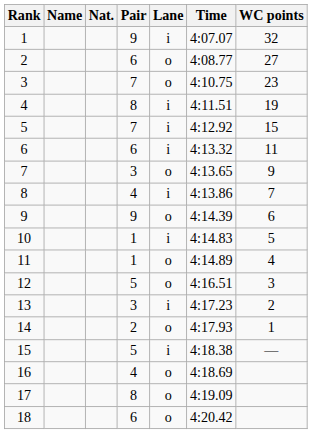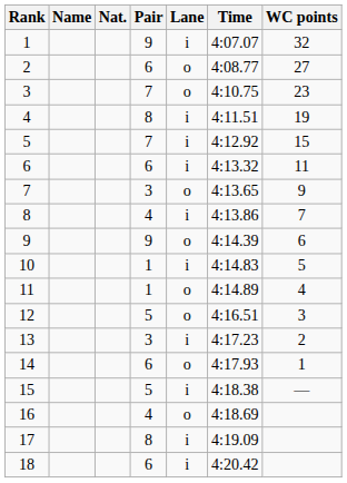 <table class="wikitable sortable" style="text-align:center">
 <tr>
 <th>Rank</th>
 <th>Name</th>
 <th>Nat.</th>
 <th>Pair</th>
 <th>Lane</th>
 <th>Time</th>
 <th>WC points</th>
 </tr>
 <tr>
 <td>1</td>
 <td align=left></td>
 <td></td>
 <td>9</td>
 <td>i</td>
 <td>4:07.07</td>
 <td>32</td>
 </tr>
 <tr>
 <td>2</td>
 <td align=left></td>
 <td></td>
 <td>6</td>
 <td>o</td>
 <td>4:08.77</td>
 <td>27</td>
 </tr>
 <tr>
 <td>3</td>
 <td align=left></td>
 <td></td>
 <td>7</td>
 <td>o</td>
 <td>4:10.75</td>
 <td>23</td>
 </tr>
 <tr>
 <td>4</td>
 <td align=left></td>
 <td></td>
 <td>8</td>
 <td>i</td>
 <td>4:11.51</td>
 <td>19</td>
 </tr>
 <tr>
 <td>5</td>
 <td align=left></td>
 <td></td>
 <td>7</td>
 <td>i</td>
 <td>4:12.92</td>
 <td>15</td>
 </tr>
 <tr>
 <td>6</td>
 <td align=left></td>
 <td></td>
 <td>6</td>
 <td>i</td>
 <td>4:13.32</td>
 <td>11</td>
 </tr>
 <tr>
 <td>7</td>
 <td align=left></td>
 <td></td>
 <td>3</td>
 <td>o</td>
 <td>4:13.65</td>
 <td>9</td>
 </tr>
 <tr>
 <td>8</td>
 <td align=left></td>
 <td></td>
 <td>4</td>
 <td>i</td>
 <td>4:13.86</td>
 <td>7</td>
 </tr>
 <tr>
 <td>9</td>
 <td align=left></td>
 <td></td>
 <td>9</td>
 <td>o</td>
 <td>4:14.39</td>
 <td>6</td>
 </tr>
 <tr>
 <td>10</td>
 <td align=left></td>
 <td></td>
 <td>1</td>
 <td>i</td>
 <td>4:14.83</td>
 <td>5</td>
 </tr>
 <tr>
 <td>11</td>
 <td align=left></td>
 <td></td>
 <td>1</td>
 <td>o</td>
 <td>4:14.89</td>
 <td>4</td>
 </tr>
 <tr>
 <td>12</td>
 <td align=left></td>
 <td></td>
 <td>5</td>
 <td>o</td>
 <td>4:16.51</td>
 <td>3</td>
 </tr>
 <tr>
 <td>13</td>
 <td align=left></td>
 <td></td>
 <td>3</td>
 <td>i</td>
 <td>4:17.23</td>
 <td>2</td>
 </tr>
 <tr>
 <td>14</td>
 <td align=left></td>
 <td></td>
-<td>2</td>
+<td>6</td>
 <td>o</td>
 <td>4:17.93</td>
 <td>1</td>
 </tr>
 <tr>
 <td>15</td>
 <td align=left></td>
 <td></td>
 <td>5</td>
 <td>i</td>
 <td>4:18.38</td>
 <td>—</td>
 </tr>
 <tr>
 <td>16</td>
 <td align=left></td>
 <td></td>
 <td>4</td>
 <td>o</td>
 <td>4:18.69</td>
 <td></td>
 </tr>
 <tr>
 <td>17</td>
 <td align=left></td>
 <td></td>
 <td>8</td>
-<td>o</td>
+<td>i</td>
 <td>4:19.09</td>
 <td></td>
 </tr>
 <tr>
 <td>18</td>
 <td align=left></td>
 <td></td>
 <td>6</td>
-<td>o</td>
+<td>i</td>
 <td>4:20.42</td>
 <td></td>
 </tr>
 </table>
